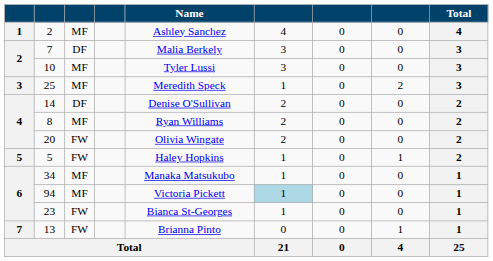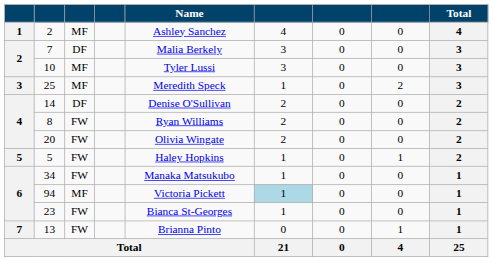 <table class="wikitable sortable" style="text-align:center;">
 <tr>
 <th style="background:#01426A; color:#fff; width:35px;" scope="col"></th>
 <th style="background:#01426A; color:#fff; width:35px;" scope="col"></th>
 <th style="background:#01426A; color:#fff; width:35px;" scope="col"></th>
 <th style="background:#01426A; color:#fff; width:35px;" scope="col"></th>
 <th style="background:#01426A; color:#fff; width:175px;" scope="col">Name</th>
 <th style="background:#01426A; color:#fff; width:75px;" scope="col"></th>
 <th style="background:#01426A; color:#fff; width:75px;" scope="col"></th>
 <th style="background:#01426A; color:#fff; width:75px;" scope="col"></th>
 <th style="background:#01426A; color:#fff; width:75px;" scope="col">Total</th>
 </tr>
 <tr>
 <th scope="row">1</th>
 <td>2</td>
 <td>MF</td>
 <td></td>
 <td><a href='#'>Ashley Sanchez</a></td>
 <td>4</td>
 <td>0</td>
 <td>0</td>
 <th>4</th>
 </tr>
 <tr>
 <th rowspan="2">2</th>
 <td>7</td>
 <td>DF</td>
 <td></td>
 <td><a href='#'>Malia Berkely</a></td>
 <td>3</td>
 <td>0</td>
 <td>0</td>
 <th scope="row">3</th>
 </tr>
 <tr>
 <td>10</td>
 <td>MF</td>
 <td></td>
 <td><a href='#'>Tyler Lussi</a></td>
 <td>3</td>
 <td>0</td>
 <td>0</td>
 <th>3</th>
 </tr>
 <tr>
 <th>3</th>
 <td>25</td>
 <td>MF</td>
 <td></td>
 <td><a href='#'>Meredith Speck</a></td>
 <td>1</td>
 <td>0</td>
 <td>2</td>
 <th>3</th>
 </tr>
 <tr>
 <th rowspan="3">4</th>
 <td>14</td>
 <td>DF</td>
 <td></td>
 <td><a href='#'>Denise O'Sullivan</a></td>
 <td>2</td>
 <td>0</td>
 <td>0</td>
 <th>2</th>
 </tr>
 <tr>
 <td>8</td>
-<td>MF</td>
+<td>FW</td>
 <td></td>
 <td><a href='#'>Ryan Williams</a></td>
 <td>2</td>
 <td>0</td>
 <td>0</td>
 <th>2</th>
 </tr>
 <tr>
 <td>20</td>
 <td>FW</td>
 <td></td>
 <td><a href='#'>Olivia Wingate</a></td>
 <td>2</td>
 <td>0</td>
 <td>0</td>
 <th>2</th>
 </tr>
 <tr>
 <th>5</th>
 <td>5</td>
 <td>FW</td>
 <td></td>
 <td><a href='#'>Haley Hopkins</a></td>
 <td>1</td>
 <td>0</td>
 <td>1</td>
 <th>2</th>
 </tr>
 <tr>
 <th rowspan="3">6</th>
 <td>34</td>
-<td>MF</td>
+<td>FW</td>
 <td></td>
 <td><a href='#'>Manaka Matsukubo</a></td>
 <td>1</td>
 <td>0</td>
 <td>0</td>
 <th>1</th>
 </tr>
 <tr>
 <td>94</td>
 <td>MF</td>
 <td></td>
 <td><a href='#'>Victoria Pickett</a></td>
 <td style="background: lightblue;">1</td>
 <td>0</td>
 <td>0</td>
 <th>1</th>
 </tr>
 <tr>
 <td>23</td>
 <td>FW</td>
 <td></td>
 <td><a href='#'>Bianca St-Georges</a></td>
 <td>1</td>
 <td>0</td>
 <td>0</td>
 <th>1</th>
 </tr>
 <tr>
 <th>7</th>
 <td>13</td>
 <td>FW</td>
 <td></td>
 <td><a href='#'>Brianna Pinto</a></td>
 <td>0</td>
 <td>0</td>
 <td>1</td>
 <th>1</th>
 </tr>
 <tr>
 <th colspan="5" scope="row">Total</th>
 <th>21</th>
 <th>0</th>
 <th>4</th>
 <th>25</th>
 </tr>
 </table>
